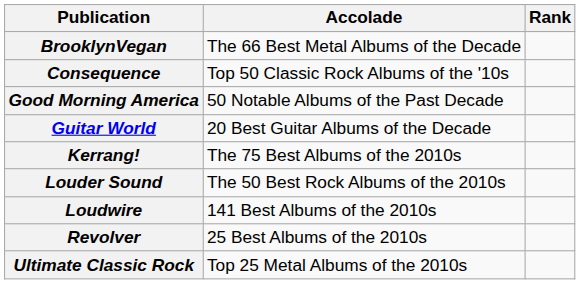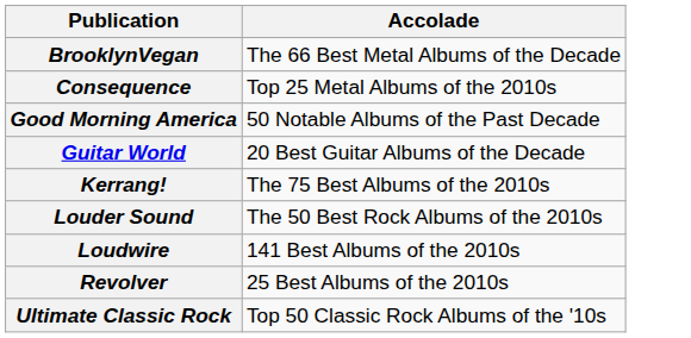 <table class="wikitable sortable plainrowheaders">
 <tr>
 <th>Publication</th>
 <th>Accolade</th>
-<th>Rank</th>
 </tr>
 <tr>
 <th scope="row"><em>BrooklynVegan</em></th>
 <td>The 66 Best Metal Albums of the Decade</td>
-<td></td>
 </tr>
 <tr>
 <th scope="row"><em>Consequence</em></th>
-<td>Top 50 Classic Rock Albums of the '10s</td>
-<td></td>
+<td>Top 25 Metal Albums of the 2010s</td>
 </tr>
 <tr>
 <th scope="row"><em>Good Morning America</em></th>
 <td>50 Notable Albums of the Past Decade</td>
-<td></td>
 </tr>
 <tr>
 <th scope="row"><em><a href='#'>Guitar World</a></em></th>
 <td>20 Best Guitar Albums of the Decade</td>
-<td></td>
 </tr>
 <tr>
 <th scope="row"><em>Kerrang!</em></th>
 <td>The 75 Best Albums of the 2010s</td>
-<td></td>
 </tr>
 <tr>
 <th scope="row"><em>Louder Sound</em></th>
 <td>The 50 Best Rock Albums of the 2010s</td>
-<td></td>
 </tr>
 <tr>
 <th scope="row"><em>Loudwire</em></th>
 <td>141 Best Albums of the 2010s</td>
-<td></td>
 </tr>
 <tr>
 <th scope="row"><em>Revolver</em></th>
 <td>25 Best Albums of the 2010s</td>
-<td></td>
 </tr>
 <tr>
 <th scope="row"><em>Ultimate Classic Rock</em></th>
-<td>Top 25 Metal Albums of the 2010s</td>
-<td></td>
+<td>Top 50 Classic Rock Albums of the '10s</td>
 </tr>
 </table>
